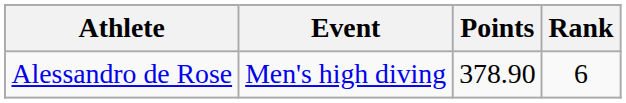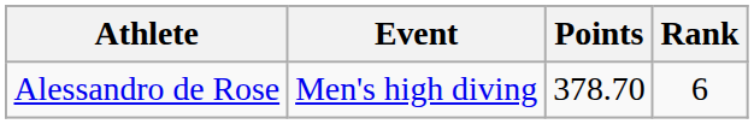 <table class=wikitable style="font-size:90%;">
 <tr>
 <th>Athlete</th>
 <th>Event</th>
 <th>Points</th>
 <th>Rank</th>
 </tr>
 <tr align=center>
 <td align=left><a href='#'>Alessandro de Rose</a></td>
 <td align=left><a href='#'>Men's high diving</a></td>
-<td>378.90</td>
+<td>378.70</td>
 <td>6</td>
 </tr>
 </table>
